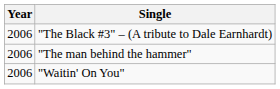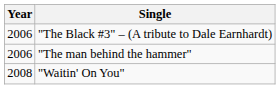 <table class="wikitable">
 <tr>
 <th>Year</th>
 <th>Single</th>
 </tr>
 <tr>
 <td>2006</td>
 <td>"The Black #3" – (A tribute to Dale Earnhardt)</td>
 </tr>
 <tr>
 <td>2006</td>
 <td>"The man behind the hammer"</td>
 </tr>
 <tr>
-<td>2006</td>
+<td>2008</td>
 <td>"Waitin' On You"</td>
 </tr>
 </table>
